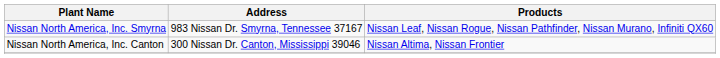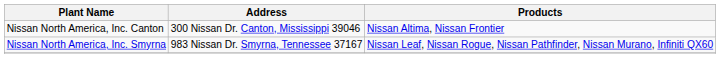 <table class="wikitable">
 <tr>
 <th>Plant Name</th>
 <th>Address</th>
 <th>Products</th>
 </tr>
 <tr --->
+<td>Nissan North America, Inc. Canton</td>
+<td>300 Nissan Dr. <a href='#'>Canton, Mississippi</a> 39046</td>
+<td><a href='#'>Nissan Altima</a>, <a href='#'>Nissan Frontier</a></td>
+</tr>
+<tr --->
 <td><a href='#'>Nissan North America, Inc. Smyrna</a></td>
 <td>983 Nissan Dr. <a href='#'>Smyrna, Tennessee</a> 37167</td>
 <td><a href='#'>Nissan Leaf</a>, <a href='#'>Nissan Rogue</a>, <a href='#'>Nissan Pathfinder</a>, <a href='#'>Nissan Murano</a>, <a href='#'>Infiniti QX60</a></td>
-</tr>
-<tr --->
-<td>Nissan North America, Inc. Canton</td>
-<td>300 Nissan Dr. <a href='#'>Canton, Mississippi</a> 39046</td>
-<td><a href='#'>Nissan Altima</a>, <a href='#'>Nissan Frontier</a></td>
 </tr>
 <tr --->
 </tr>
 <tr --->
 </tr>
 </table>
